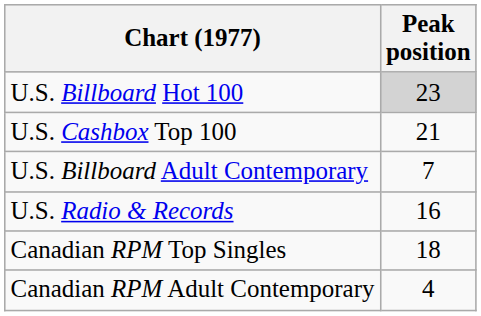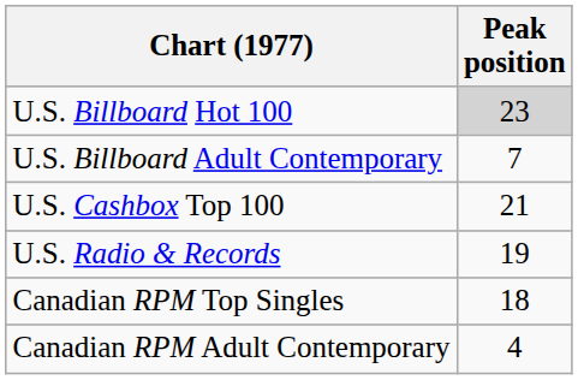 <table class="wikitable sortable">
 <tr>
 <th align="left">Chart (1977)</th>
 <th align="left">Peak<br>position</th>
 </tr>
 <tr>
 <td align="left">U.S. <em><a href='#'>Billboard</a></em> <a href='#'>Hot 100</a></td>
 <td style="background: lightgrey; text-align:center;">23</td>
 </tr>
 <tr>
+<td align="left">U.S. <em>Billboard</em> <a href='#'>Adult Contemporary</a></td>
+<td style="text-align:center;">7</td>
+</tr>
+<tr>
 <td align="left">U.S. <em><a href='#'>Cashbox</a></em> Top 100</td>
 <td style="text-align:center;">21</td>
 </tr>
 <tr>
-<td align="left">U.S. <em>Billboard</em> <a href='#'>Adult Contemporary</a></td>
-<td style="text-align:center;">7</td>
-</tr>
-<tr>
 <td>U.S. <em><a href='#'>Radio & Records</a></em></td>
-<td style="text-align:center;">16</td>
+<td style="text-align:center;">19</td>
 </tr>
 <tr>
 <td align="left">Canadian <em>RPM</em> Top Singles</td>
 <td style="text-align:center;">18</td>
 </tr>
 <tr>
 <td>Canadian <em>RPM</em> Adult Contemporary</td>
 <td align="center">4</td>
 </tr>
 </table>
